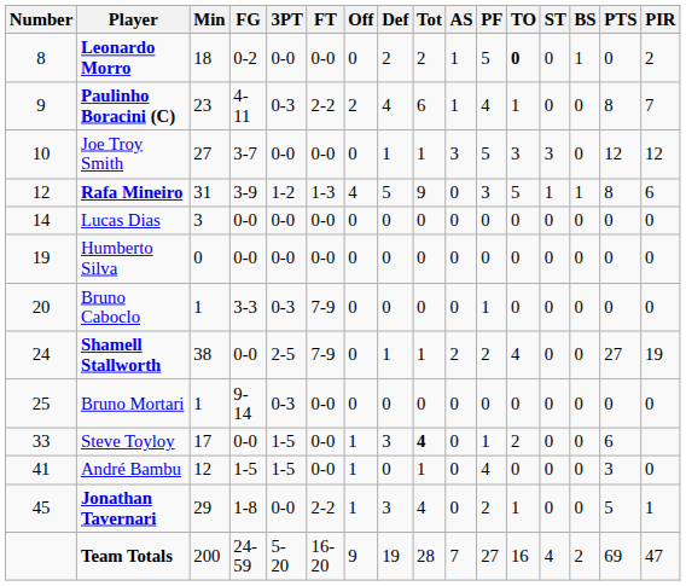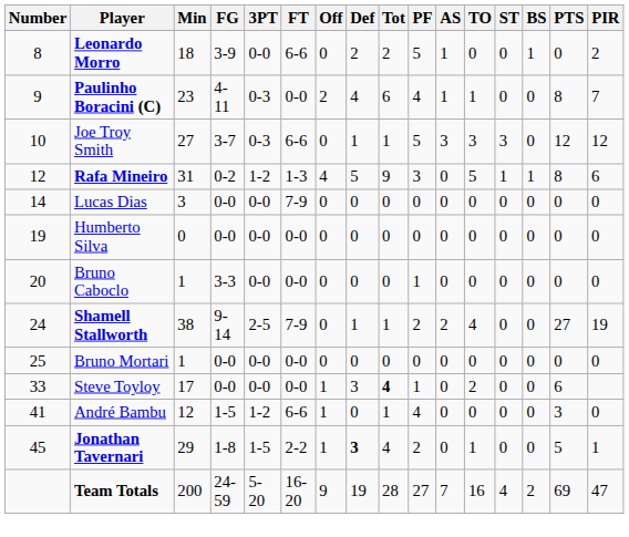 <table class="wikitable">
 <tr>
 <th>Number</th>
 <th>Player</th>
 <th>Min</th>
 <th>FG</th>
 <th>3PT</th>
 <th>FT</th>
 <th>Off</th>
 <th>Def</th>
 <th>Tot</th>
+<th>PF</th>
 <th>AS</th>
-<th>PF</th>
 <th>TO</th>
 <th>ST</th>
 <th>BS</th>
 <th>PTS</th>
 <th>PIR</th>
 </tr>
 <tr>
 <td style="text-align: center;">8</td>
 <td><strong><a href='#'>Leonardo Morro</a></strong></td>
 <td>18</td>
-<td>0-2</td>
+<td>3-9</td>
 <td>0-0</td>
-<td>0-0</td>
+<td>6-6</td>
 <td>0</td>
 <td>2</td>
 <td>2</td>
+<td>5</td>
 <td>1</td>
-<td>5</td>
-<td><strong>0</strong></td>
+<td>0</td>
 <td>0</td>
 <td>1</td>
 <td>0</td>
 <td>2</td>
 </tr>
 <tr>
 <td style="text-align: center;">9</td>
 <td><strong><a href='#'>Paulinho Boracini</a></strong> <strong>(C)</strong></td>
 <td>23</td>
 <td>4-11</td>
 <td>0-3</td>
-<td>2-2</td>
+<td>0-0</td>
 <td>2</td>
 <td>4</td>
 <td>6</td>
+<td>4</td>
 <td>1</td>
-<td>4</td>
 <td>1</td>
 <td>0</td>
 <td>0</td>
 <td>8</td>
 <td>7</td>
 </tr>
 <tr>
 <td style="text-align: center;">10</td>
 <td><a href='#'>Joe Troy Smith</a></td>
 <td>27</td>
 <td>3-7</td>
-<td>0-0</td>
-<td>0-0</td>
+<td>0-3</td>
+<td>6-6</td>
 <td>0</td>
 <td>1</td>
 <td>1</td>
+<td>5</td>
 <td>3</td>
-<td>5</td>
 <td>3</td>
 <td>3</td>
 <td>0</td>
 <td>12</td>
 <td>12</td>
 </tr>
 <tr>
 <td style="text-align: center;">12</td>
 <td><strong><a href='#'>Rafa Mineiro</a></strong></td>
 <td>31</td>
-<td>3-9</td>
+<td>0-2</td>
 <td>1-2</td>
 <td>1-3</td>
 <td>4</td>
 <td>5</td>
 <td>9</td>
+<td>3</td>
 <td>0</td>
-<td>3</td>
 <td>5</td>
 <td>1</td>
 <td>1</td>
 <td>8</td>
 <td>6</td>
 </tr>
 <tr>
 <td style="text-align: center;">14</td>
 <td><a href='#'>Lucas Dias</a></td>
 <td>3</td>
 <td>0-0</td>
 <td>0-0</td>
-<td>0-0</td>
+<td>7-9</td>
 <td>0</td>
 <td>0</td>
 <td>0</td>
 <td>0</td>
 <td>0</td>
 <td>0</td>
 <td>0</td>
 <td>0</td>
 <td>0</td>
 <td>0</td>
 </tr>
 <tr>
 <td style="text-align: center;">19</td>
 <td><a href='#'>Humberto Silva</a></td>
 <td>0</td>
 <td>0-0</td>
 <td>0-0</td>
 <td>0-0</td>
 <td>0</td>
 <td>0</td>
 <td>0</td>
 <td>0</td>
 <td>0</td>
 <td>0</td>
 <td>0</td>
 <td>0</td>
 <td>0</td>
 <td>0</td>
 </tr>
 <tr>
 <td style="text-align: center;">20</td>
 <td><a href='#'>Bruno Caboclo</a></td>
 <td>1</td>
 <td>3-3</td>
-<td>0-3</td>
-<td>7-9</td>
-<td>0</td>
+<td>0-0</td>
+<td>0-0</td>
 <td>0</td>
 <td>0</td>
 <td>0</td>
 <td>1</td>
+<td>0</td>
 <td>0</td>
 <td>0</td>
 <td>0</td>
 <td>0</td>
 <td>0</td>
 </tr>
 <tr>
 <td style="text-align: center;">24</td>
 <td><strong><a href='#'>Shamell Stallworth</a></strong></td>
 <td>38</td>
-<td>0-0</td>
+<td>9-14</td>
 <td>2-5</td>
 <td>7-9</td>
 <td>0</td>
 <td>1</td>
 <td>1</td>
 <td>2</td>
 <td>2</td>
 <td>4</td>
 <td>0</td>
 <td>0</td>
 <td>27</td>
 <td>19</td>
 </tr>
 <tr>
 <td style="text-align: center;">25</td>
 <td><a href='#'>Bruno Mortari</a></td>
 <td>1</td>
-<td>9-14</td>
-<td>0-3</td>
+<td>0-0</td>
+<td>0-0</td>
 <td>0-0</td>
 <td>0</td>
 <td>0</td>
 <td>0</td>
 <td>0</td>
 <td>0</td>
 <td>0</td>
 <td>0</td>
 <td>0</td>
 <td>0</td>
 <td>0</td>
 </tr>
 <tr>
 <td style="text-align: center;">33</td>
 <td><a href='#'>Steve Toyloy</a></td>
 <td>17</td>
 <td>0-0</td>
-<td>1-5</td>
+<td>0-0</td>
 <td>0-0</td>
 <td>1</td>
 <td>3</td>
 <td><strong>4</strong></td>
+<td>1</td>
 <td>0</td>
-<td>1</td>
 <td>2</td>
 <td>0</td>
 <td>0</td>
 <td>6</td>
 <td></td>
 </tr>
 <tr>
 <td style="text-align: center;">41</td>
 <td><a href='#'>André Bambu</a></td>
 <td>12</td>
 <td>1-5</td>
-<td>1-5</td>
-<td>0-0</td>
+<td>1-2</td>
+<td>6-6</td>
 <td>1</td>
 <td>0</td>
 <td>1</td>
+<td>4</td>
 <td>0</td>
-<td>4</td>
 <td>0</td>
 <td>0</td>
 <td>0</td>
 <td>3</td>
 <td>0</td>
 </tr>
 <tr>
 <td style="text-align: center;">45</td>
 <td><strong><a href='#'>Jonathan Tavernari</a></strong></td>
 <td>29</td>
 <td>1-8</td>
-<td>0-0</td>
+<td>1-5</td>
 <td>2-2</td>
 <td>1</td>
-<td>3</td>
+<td><strong>3</strong></td>
 <td>4</td>
+<td>2</td>
 <td>0</td>
-<td>2</td>
 <td>1</td>
 <td>0</td>
 <td>0</td>
 <td>5</td>
 <td>1</td>
 </tr>
 <tr>
 <td></td>
 <td><strong>Team Totals</strong></td>
 <td>200</td>
 <td>24-59</td>
 <td>5-20</td>
 <td>16-20</td>
 <td>9</td>
 <td>19</td>
 <td>28</td>
+<td>27</td>
 <td>7</td>
-<td>27</td>
 <td>16</td>
 <td>4</td>
 <td>2</td>
 <td>69</td>
 <td>47</td>
 </tr>
 </table>
